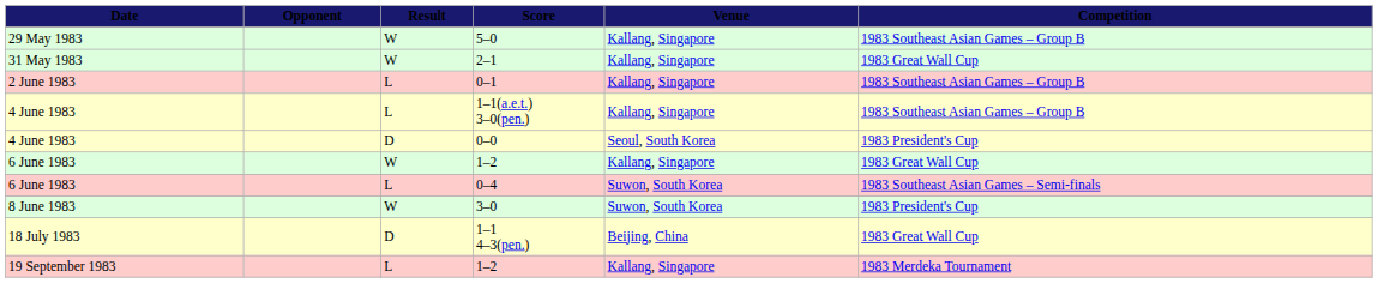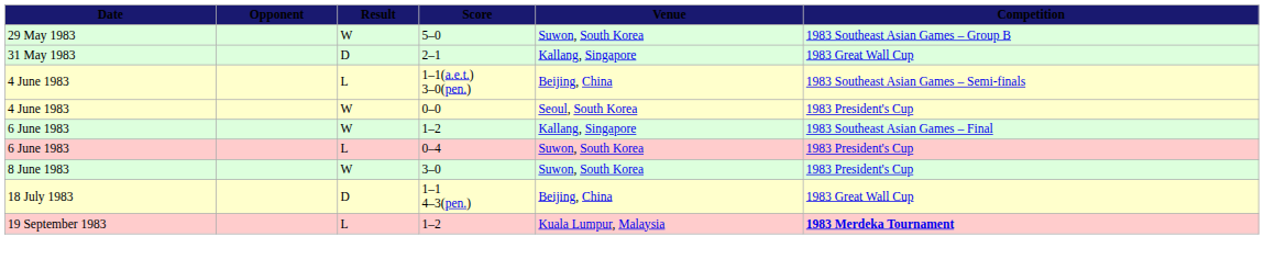 <table width=100% class="wikitable">
 <tr>
 <th style="background:#191970;"><span>Date</span></th>
 <th style="background:#191970;"><span>Opponent</span></th>
 <th style="background:#191970;"><span>Result</span></th>
 <th style="background:#191970;"><span>Score</span></th>
 <th style="background:#191970;"><span>Venue</span></th>
 <th style="background:#191970;"><span>Competition</span></th>
 </tr>
 <tr>
 </tr>
 <tr style="background:#dfd;">
 <td>29 May 1983</td>
 <td></td>
 <td>W</td>
 <td>5–0</td>
-<td> <a href='#'>Kallang</a>, <a href='#'>Singapore</a></td>
+<td> <a href='#'>Suwon</a>, <a href='#'>South Korea</a></td>
 <td><a href='#'>1983 Southeast Asian Games – Group B</a></td>
 </tr>
 <tr style="background:#dfd;">
 <td>31 May 1983</td>
 <td></td>
-<td>W</td>
+<td>D</td>
 <td>2–1</td>
 <td> <a href='#'>Kallang</a>, <a href='#'>Singapore</a></td>
 <td><a href='#'>1983 Great Wall Cup</a></td>
-</tr>
-<tr style="background:#fcc;">
-<td>2 June 1983</td>
-<td></td>
-<td>L</td>
-<td>0–1</td>
-<td> <a href='#'>Kallang</a>, <a href='#'>Singapore</a></td>
-<td><a href='#'>1983 Southeast Asian Games – Group B</a></td>
 </tr>
 <tr style="background:#ffc;">
 <td>4 June 1983</td>
 <td></td>
 <td>L</td>
 <td>1–1(<a href='#'>a.e.t.</a>)<br>3–0(<a href='#'>pen.</a>)</td>
-<td> <a href='#'>Kallang</a>, <a href='#'>Singapore</a></td>
-<td><a href='#'>1983 Southeast Asian Games – Group B</a></td>
+<td> <a href='#'>Beijing</a>, <a href='#'>China</a></td>
+<td><a href='#'>1983 Southeast Asian Games – Semi-finals</a></td>
 </tr>
 <tr style="background:#ffc;">
 <td>4 June 1983</td>
 <td></td>
-<td>D</td>
+<td>W</td>
 <td>0–0</td>
 <td> <a href='#'>Seoul</a>, <a href='#'>South Korea</a></td>
 <td><a href='#'>1983 President's Cup</a></td>
 </tr>
 <tr style="background:#dfd;">
 <td>6 June 1983</td>
 <td></td>
 <td>W</td>
 <td>1–2</td>
 <td> <a href='#'>Kallang</a>, <a href='#'>Singapore</a></td>
-<td><a href='#'>1983 Great Wall Cup</a></td>
+<td><a href='#'>1983 Southeast Asian Games – Final</a></td>
 </tr>
 <tr style="background:#fcc;">
 <td>6 June 1983</td>
 <td></td>
 <td>L</td>
 <td>0–4</td>
 <td> <a href='#'>Suwon</a>, <a href='#'>South Korea</a></td>
-<td><a href='#'>1983 Southeast Asian Games – Semi-finals</a></td>
+<td><a href='#'>1983 President's Cup</a></td>
 </tr>
 <tr style="background:#dfd;">
 <td>8 June 1983</td>
 <td></td>
 <td>W</td>
 <td>3–0</td>
 <td> <a href='#'>Suwon</a>, <a href='#'>South Korea</a></td>
 <td><a href='#'>1983 President's Cup</a></td>
 </tr>
 <tr style="background:#ffc;">
 <td>18 July 1983</td>
 <td></td>
 <td>D</td>
 <td>1–1<br>4–3(<a href='#'>pen.</a>)</td>
 <td> <a href='#'>Beijing</a>, <a href='#'>China</a></td>
 <td><a href='#'>1983 Great Wall Cup</a></td>
 </tr>
 <tr style="background:#fcc;">
 <td>19 September 1983</td>
 <td></td>
 <td>L</td>
 <td>1–2</td>
-<td> <a href='#'>Kallang</a>, <a href='#'>Singapore</a></td>
-<td><a href='#'>1983 Merdeka Tournament</a></td>
+<td> <a href='#'>Kuala Lumpur</a>, <a href='#'>Malaysia</a></td>
+<td><strong><a href='#'>1983 Merdeka Tournament</a></strong></td>
 </tr>
 </table>
